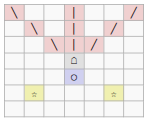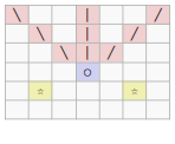 <table border="1" class="wikitable">
 <tr align=center>
 <td width="20" style="background:#f0d0d0;">╲</td>
 <td width="20"> </td>
 <td width="20"> </td>
 <td width="20" style="background:#f0d0d0;">│</td>
 <td width="20"> </td>
 <td width="20"> </td>
 <td width="20" style="background:#f0d0d0;">╱</td>
 </tr>
 <tr align=center>
 <td> </td>
 <td style="background:#f0d0d0;">╲</td>
 <td> </td>
 <td style="background:#f0d0d0;">│</td>
 <td> </td>
 <td style="background:#f0d0d0;">╱</td>
 <td> </td>
 </tr>
 <tr align=center>
 <td> </td>
 <td> </td>
 <td style="background:#f0d0d0;">╲</td>
 <td style="background:#f0d0d0;">│</td>
 <td style="background:#f0d0d0;">╱</td>
 <td> </td>
 <td> </td>
 </tr>
 <tr align=center>
 <td> </td>
 <td> </td>
 <td> </td>
-<td style="background:#e0e0e0;">☖</td>
-<td> </td>
-<td> </td>
-<td> </td>
-</tr>
-<tr align=center>
-<td> </td>
-<td> </td>
-<td> </td>
 <td style="background:#d0d0f0;">○</td>
 <td> </td>
 <td> </td>
 <td> </td>
 </tr>
 <tr align=center>
 <td> </td>
 <td style="background:#f0f0b0;">☆</td>
 <td> </td>
 <td> </td>
 <td> </td>
 <td style="background:#f0f0b0;">☆</td>
 <td> </td>
 </tr>
 <tr align=center>
 <td> </td>
 <td> </td>
 <td> </td>
 <td> </td>
 <td> </td>
 <td> </td>
 <td> </td>
 </tr>
 </table>
